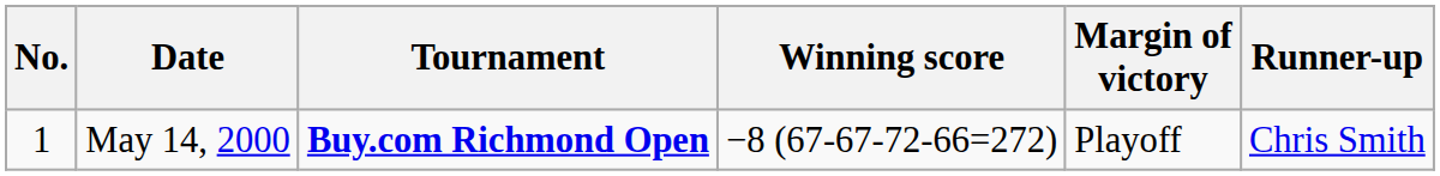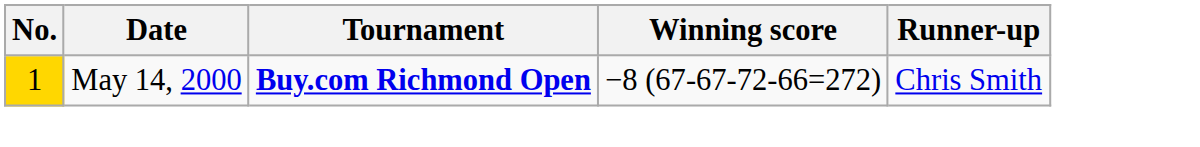 <table class="wikitable" style="font-size:95%;">
 <tr>
 <th>No.</th>
 <th>Date</th>
 <th>Tournament</th>
 <th>Winning score</th>
-<th>Margin of<br>victory</th>
 <th>Runner-up</th>
 </tr>
 <tr>
-<td align=center>1</td>
+<td align=center style="background: gold;">1</td>
 <td align=right>May 14, <a href='#'>2000</a></td>
 <td><strong><a href='#'>Buy.com Richmond Open</a></strong></td>
 <td>−8 (67-67-72-66=272)</td>
-<td>Playoff</td>
 <td> <a href='#'>Chris Smith</a></td>
 </tr>
 </table>
